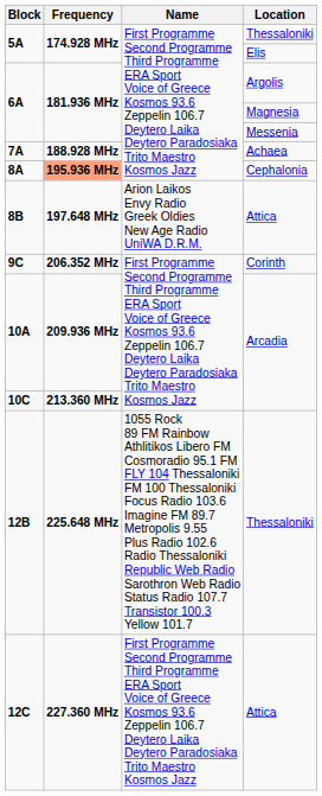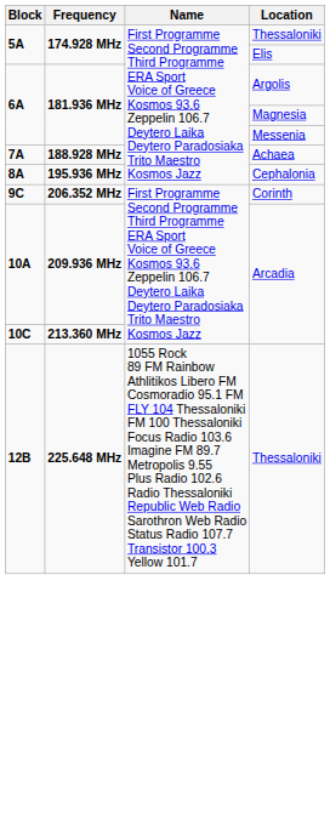 <table class="wikitable">
 <tr>
 <th>Block</th>
 <th>Frequency</th>
 <th>Name</th>
 <th>Location</th>
 </tr>
 <tr>
 <td rowspan="2"><strong>5A</strong></td>
 <td rowspan="2"><strong>174.928 MHz</strong></td>
 <td rowspan="7"><a href='#'>First Programme</a><br><a href='#'>Second Programme</a><br><a href='#'>Third Programme</a><br><a href='#'>ERA Sport</a><br><a href='#'>Voice of Greece</a><br><a href='#'>Kosmos 93.6</a><br>Zeppelin 106.7<br><a href='#'>Deytero Laika</a><br><a href='#'>Deytero Paradosiaka</a><br><a href='#'>Trito Maestro</a><br><a href='#'>Kosmos Jazz</a></td>
 <td><a href='#'>Thessaloniki</a></td>
 </tr>
 <tr>
 <td><a href='#'>Elis</a></td>
 </tr>
 <tr>
 <td rowspan="3"><strong>6A</strong></td>
 <td rowspan="3"><strong>181.936 MHz</strong></td>
 <td><a href='#'>Argolis</a></td>
 </tr>
 <tr>
 <td><a href='#'>Magnesia</a></td>
 </tr>
 <tr>
 <td><a href='#'>Messenia</a></td>
 </tr>
 <tr>
 <td><strong>7A</strong></td>
 <td><strong>188.928 MHz</strong></td>
 <td><a href='#'>Achaea</a></td>
 </tr>
 <tr>
 <td><strong>8A</strong></td>
-<td style="background: lightsalmon;"><strong>195.936 MHz</strong></td>
+<td><strong>195.936 MHz</strong></td>
 <td><a href='#'>Cephalonia</a></td>
-</tr>
-<tr>
-<td><strong>8B</strong></td>
-<td><strong>197.648 MHz</strong></td>
-<td>Arion Laikos<br>Envy Radio<br>Greek Oldies<br>New Age Radio<br><a href='#'>UniWA D.R.M.</a></td>
-<td><a href='#'>Attica</a></td>
 </tr>
 <tr>
 <td><strong>9C</strong></td>
 <td><strong>206.352 MHz</strong></td>
 <td rowspan="3"><a href='#'>First Programme</a><br><a href='#'>Second Programme</a><br><a href='#'>Third Programme</a><br><a href='#'>ERA Sport</a><br><a href='#'>Voice of Greece</a><br><a href='#'>Kosmos 93.6</a><br>Zeppelin 106.7<br><a href='#'>Deytero Laika</a><br><a href='#'>Deytero Paradosiaka</a><br><a href='#'>Trito Maestro</a><br><a href='#'>Kosmos Jazz</a></td>
 <td><a href='#'>Corinth</a></td>
 </tr>
 <tr>
 <td><strong>10A</strong></td>
 <td><strong>209.936 MHz</strong></td>
 <td rowspan="2"><a href='#'>Arcadia</a></td>
 </tr>
 <tr>
 <td><strong>10C</strong></td>
 <td><strong>213.360 MHz</strong></td>
 </tr>
 <tr>
 <td><strong>12B</strong></td>
 <td><strong>225.648 MHz</strong></td>
 <td>1055 Rock<br>89 FM Rainbow<br>Athlitikos Libero FM<br>Cosmoradio 95.1 FM<br><a href='#'>FLY 104</a> Thessaloniki<br>FM 100 Thessaloniki<br>Focus Radio 103.6<br>Imagine FM 89.7<br>Metropolis 9.55<br>Plus Radio 102.6<br>Radio Thessaloniki<br><a href='#'>Republic Web Radio</a><br>Sarothron Web Radio<br>Status Radio 107.7<br><a href='#'>Transistor 100.3</a><br>Yellow 101.7</td>
 <td><a href='#'>Thessaloniki</a></td>
 </tr>
-<tr>
-<td><strong>12C</strong></td>
-<td><strong>227.360 MHz</strong></td>
-<td><a href='#'>First Programme</a><br><a href='#'>Second Programme</a><br><a href='#'>Third Programme</a><br><a href='#'>ERA Sport</a><br><a href='#'>Voice of Greece</a><br><a href='#'>Kosmos 93.6</a><br>Zeppelin 106.7<br><a href='#'>Deytero Laika</a><br><a href='#'>Deytero Paradosiaka</a><br><a href='#'>Trito Maestro</a><br><a href='#'>Kosmos Jazz</a></td>
-<td><a href='#'>Attica</a></td>
-</tr>
 </table>
